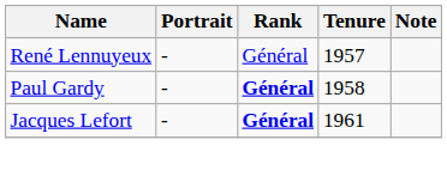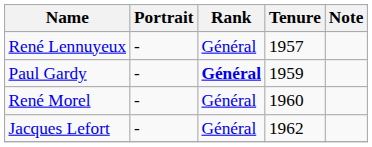 <table class="wikitable">
 <tr>
 <th>Name</th>
 <th>Portrait</th>
 <th>Rank</th>
 <th>Tenure</th>
 <th>Note</th>
 </tr>
 <tr>
 <td><a href='#'>René Lennuyeux</a></td>
 <td>-</td>
 <td><a href='#'>Général</a></td>
 <td>1957</td>
 <td></td>
 </tr>
 <tr>
 <td><a href='#'>Paul Gardy</a></td>
 <td>-</td>
 <td><strong><a href='#'>Général</a></strong></td>
-<td>1958</td>
+<td>1959</td>
+<td></td>
+</tr>
+<tr>
+<td><a href='#'>René Morel</a></td>
+<td>-</td>
+<td><a href='#'>Général</a></td>
+<td>1960</td>
 <td></td>
 </tr>
 <tr>
 <td><a href='#'>Jacques Lefort</a></td>
 <td>-</td>
-<td><strong><a href='#'>Général</a></strong></td>
-<td>1961</td>
+<td><a href='#'>Général</a></td>
+<td>1962</td>
 <td></td>
 </tr>
 <tr>
 </tr>
 </table>
